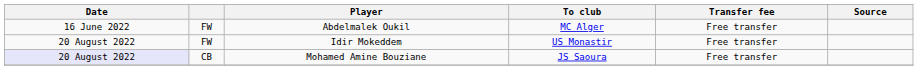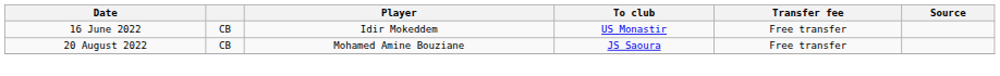 <table class="wikitable sortable" style="width:70%; text-align:center; font-size:85%; text-align:centre;">
 <tr>
 <th>Date</th>
 <th></th>
 <th>Player</th>
 <th>To club</th>
 <th>Transfer fee</th>
 <th>Source</th>
 </tr>
 <tr>
 <td>16 June 2022</td>
-<td>FW</td>
-<td> Abdelmalek Oukil</td>
-<td><a href='#'>MC Alger</a></td>
-<td>Free transfer</td>
-<td></td>
-</tr>
-<tr>
-<td>20 August 2022</td>
-<td>FW</td>
+<td>CB</td>
 <td> Idir Mokeddem</td>
 <td> <a href='#'>US Monastir</a></td>
 <td>Free transfer</td>
 <td></td>
 </tr>
 <tr>
-<td style="background: lavender;">20 August 2022</td>
+<td>20 August 2022</td>
 <td>CB</td>
 <td> Mohamed Amine Bouziane</td>
 <td><a href='#'>JS Saoura</a></td>
 <td>Free transfer</td>
 <td></td>
 </tr>
 <tr>
 </tr>
 </table>
